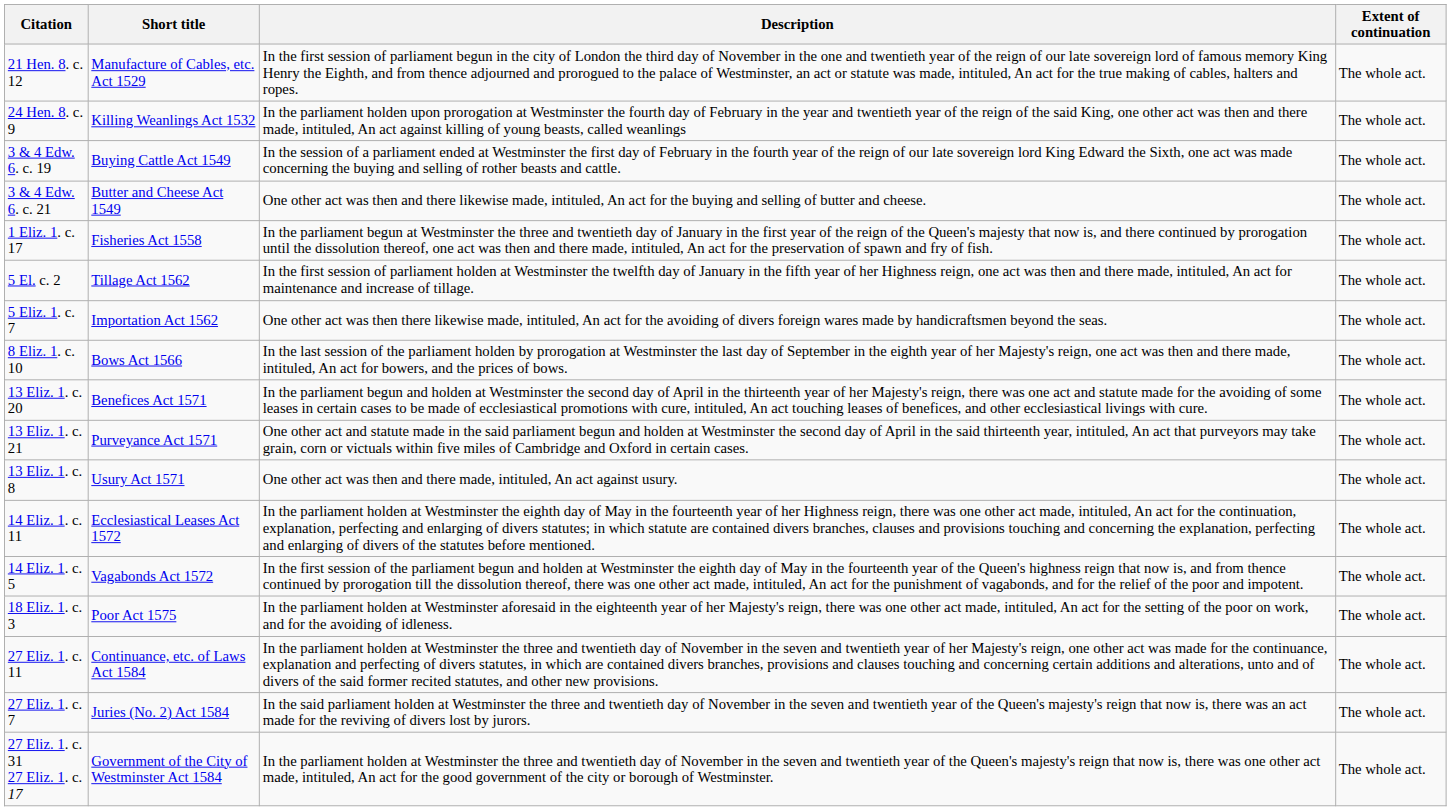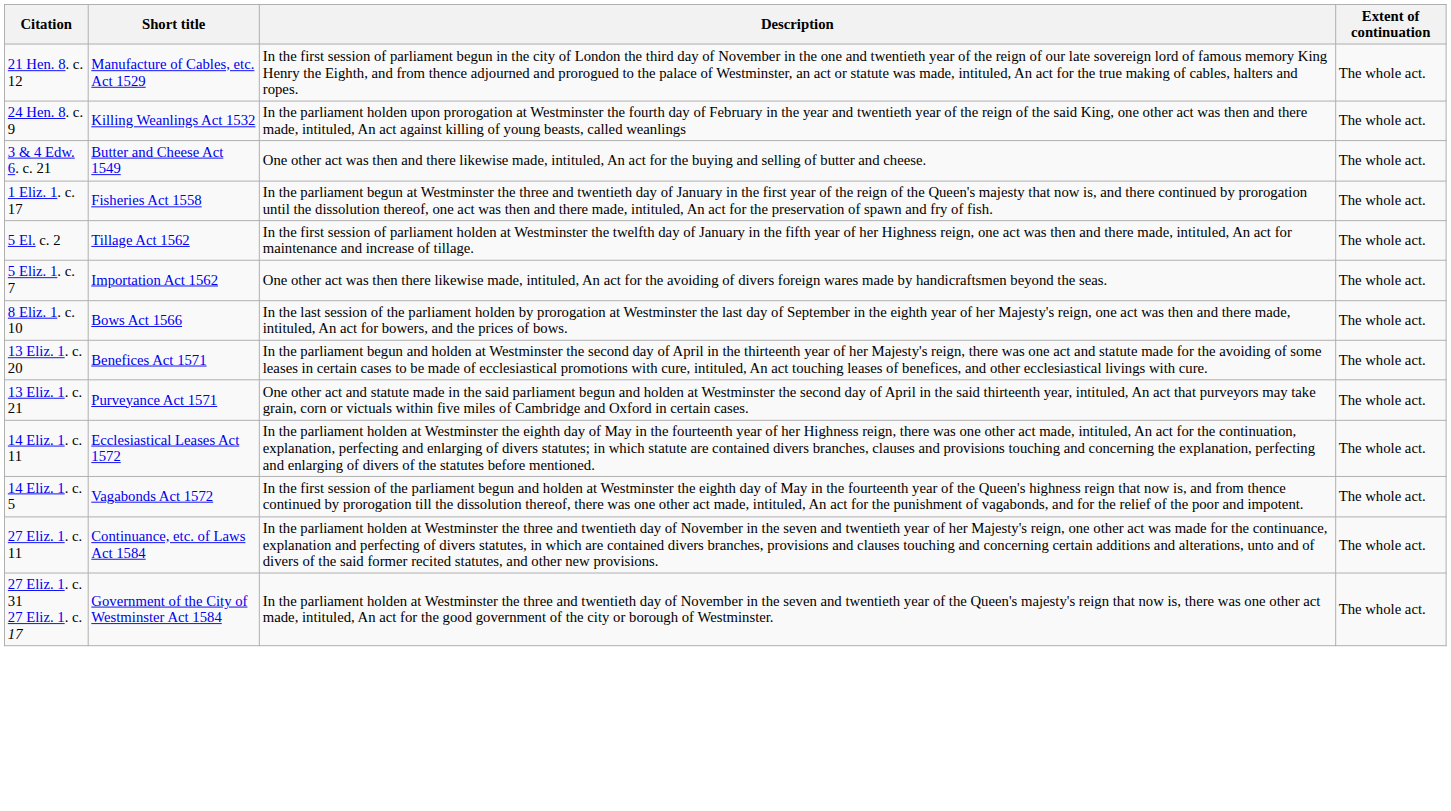 <table class="wikitable">
 <tr>
 <th>Citation</th>
 <th>Short title</th>
 <th>Description</th>
 <th>Extent of continuation</th>
 </tr>
 <tr>
 <td><a href='#'>21 Hen. 8</a>. c. 12</td>
 <td><a href='#'>Manufacture of Cables, etc. Act 1529</a></td>
 <td>In the first session of parliament begun in the city of London the third day of November in the one and twentieth year of the reign of our late sovereign lord of famous memory King Henry the Eighth, and from thence adjourned and prorogued to the palace of Westminster, an act or statute was made, intituled, An act for the true making of cables, halters and ropes.</td>
 <td>The whole act.</td>
 </tr>
 <tr>
 <td><a href='#'>24 Hen. 8</a>. c. 9</td>
 <td><a href='#'>Killing Weanlings Act 1532</a></td>
 <td>In the parliament holden upon prorogation at Westminster the fourth day of February in the year and twentieth year of the reign of the said King, one other act was then and there made, intituled, An act against killing of young beasts, called weanlings</td>
-<td>The whole act.</td>
-</tr>
-<tr>
-<td><a href='#'>3 & 4 Edw. 6</a>. c. 19</td>
-<td><a href='#'>Buying Cattle Act 1549</a></td>
-<td>In the session of a parliament ended at Westminster the first day of February in the fourth year of the reign of our late sovereign lord King Edward the Sixth, one act was made concerning the buying and selling of rother beasts and cattle.</td>
 <td>The whole act.</td>
 </tr>
 <tr>
 <td><a href='#'>3 & 4 Edw. 6</a>. c. 21</td>
 <td><a href='#'>Butter and Cheese Act 1549</a></td>
 <td>One other act was then and there likewise made, intituled, An act for the buying and selling of butter and cheese.</td>
 <td>The whole act.</td>
 </tr>
 <tr>
 <td><a href='#'>1 Eliz. 1</a>.  c. 17</td>
 <td><a href='#'>Fisheries Act 1558</a></td>
 <td>In the parliament begun at Westminster the three and twentieth day of January in the first year of the reign of the Queen's majesty that now is, and there continued by prorogation until the dissolution thereof, one act was then and there made, intituled, An act for the preservation of spawn and fry of fish.</td>
 <td>The whole act.</td>
 </tr>
 <tr>
 <td><a href='#'>5 El.</a> c. 2</td>
 <td><a href='#'>Tillage Act 1562</a></td>
 <td>In the first session of parliament holden at Westminster the twelfth day of January in the fifth year of her Highness reign, one act was then and there made, intituled, An act for maintenance and increase of tillage.</td>
 <td>The whole act.</td>
 </tr>
 <tr>
 <td><a href='#'>5 Eliz. 1</a>.  c. 7</td>
 <td><a href='#'>Importation Act 1562</a></td>
 <td>One other act was then there likewise made, intituled, An act for the avoiding of divers foreign wares made by handicraftsmen beyond the seas.</td>
 <td>The whole act.</td>
 </tr>
 <tr>
 <td><a href='#'>8 Eliz. 1</a>.  c. 10</td>
 <td><a href='#'>Bows Act 1566</a></td>
 <td>In the last session of the parliament holden by prorogation at Westminster the last day of September in the eighth year of her Majesty's reign, one act was then and there made, intituled, An act for bowers, and the prices of bows.</td>
 <td>The whole act.</td>
 </tr>
 <tr>
 <td><a href='#'>13 Eliz. 1</a>.  c. 20</td>
 <td><a href='#'>Benefices Act 1571</a></td>
 <td>In the parliament begun and holden at Westminster the second day of April in the thirteenth year of her Majesty's reign, there was one act and statute made for the avoiding of some leases in certain cases to be made of ecclesiastical promotions with cure, intituled, An act touching leases of benefices, and other ecclesiastical livings with cure.</td>
 <td>The whole act.</td>
 </tr>
 <tr>
 <td><a href='#'>13 Eliz. 1</a>.  c. 21</td>
 <td><a href='#'>Purveyance Act 1571</a></td>
 <td>One other act and statute made in the said parliament begun and holden at Westminster the second day of April in the said thirteenth year, intituled, An act that purveyors may take grain, corn or victuals within five miles of Cambridge and Oxford in certain cases.</td>
 <td>The whole act.</td>
 </tr>
 <tr>
-<td><a href='#'>13 Eliz. 1</a>.  c. 8</td>
-<td><a href='#'>Usury Act 1571</a></td>
-<td>One other act was then and there made, intituled, An act against usury.</td>
-<td>The whole act.</td>
-</tr>
-<tr>
 <td><a href='#'>14 Eliz. 1</a>.  c. 11</td>
 <td><a href='#'>Ecclesiastical Leases Act 1572</a></td>
 <td>In the parliament holden at Westminster the eighth day of May in the fourteenth year of her Highness reign, there was one other act made, intituled, An act for the continuation, explanation, perfecting and enlarging of divers statutes; in which statute are contained divers branches, clauses and provisions touching and concerning the explanation, perfecting and enlarging of divers of the statutes before mentioned.</td>
 <td>The whole act.</td>
 </tr>
 <tr>
 <td><a href='#'>14 Eliz. 1</a>.  c. 5</td>
 <td><a href='#'>Vagabonds Act 1572</a></td>
 <td>In the first session of the parliament begun and holden at Westminster the eighth day of May in the fourteenth year of the Queen's highness reign that now is, and from thence continued by prorogation till the dissolution thereof, there was one other act made, intituled, An act for the punishment of vagabonds, and for the relief of the poor and impotent.</td>
 <td>The whole act.</td>
 </tr>
 <tr>
-<td><a href='#'>18 Eliz. 1</a>.  c. 3</td>
-<td><a href='#'>Poor Act 1575</a></td>
-<td>In the parliament holden at Westminster aforesaid in the eighteenth year of her Majesty's reign, there was one other act made, intituled, An act for the setting of the poor on work, and for the avoiding of idleness.</td>
-<td>The whole act.</td>
-</tr>
-<tr>
 <td><a href='#'>27 Eliz. 1</a>.  c. 11</td>
 <td><a href='#'>Continuance, etc. of Laws Act 1584</a></td>
 <td>In the parliament holden at Westminster the three and twentieth day of November in the seven and twentieth year of her Majesty's reign, one other act was made for the continuance, explanation and perfecting of divers statutes, in which are contained divers branches, provisions and clauses touching and concerning certain additions and alterations, unto and of divers of the said former recited statutes, and other new provisions.</td>
-<td>The whole act.</td>
-</tr>
-<tr>
-<td><a href='#'>27 Eliz. 1</a>.  c. 7</td>
-<td><a href='#'>Juries (No. 2) Act 1584</a></td>
-<td>In the said parliament holden at Westminster the three and twentieth day of November in the seven and twentieth year of the Queen's majesty's reign that now is, there was an act made for the reviving of divers lost by jurors.</td>
 <td>The whole act.</td>
 </tr>
 <tr>
 <td><a href='#'>27 Eliz. 1</a>.  c. 31<br><a href='#'>27 Eliz. 1</a>. c. <em>17</em></td>
 <td><a href='#'>Government of the City of Westminster Act 1584</a></td>
 <td>In the parliament holden at Westminster the three and twentieth day of November in the seven and twentieth year of the Queen's majesty's reign that now is, there was one other act made, intituled, An act for the good government of the city or borough of Westminster.</td>
 <td>The whole act.</td>
 </tr>
 </table>
